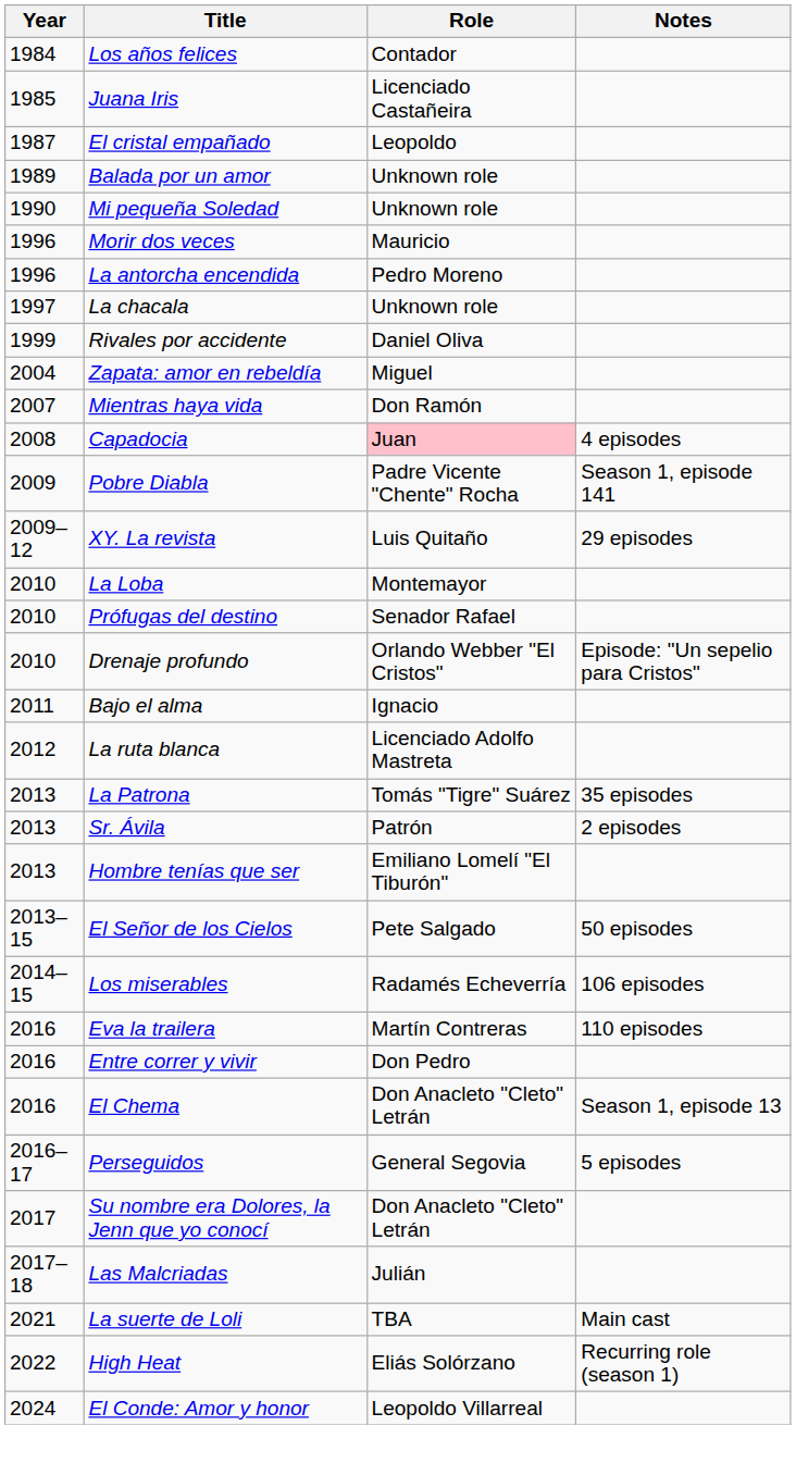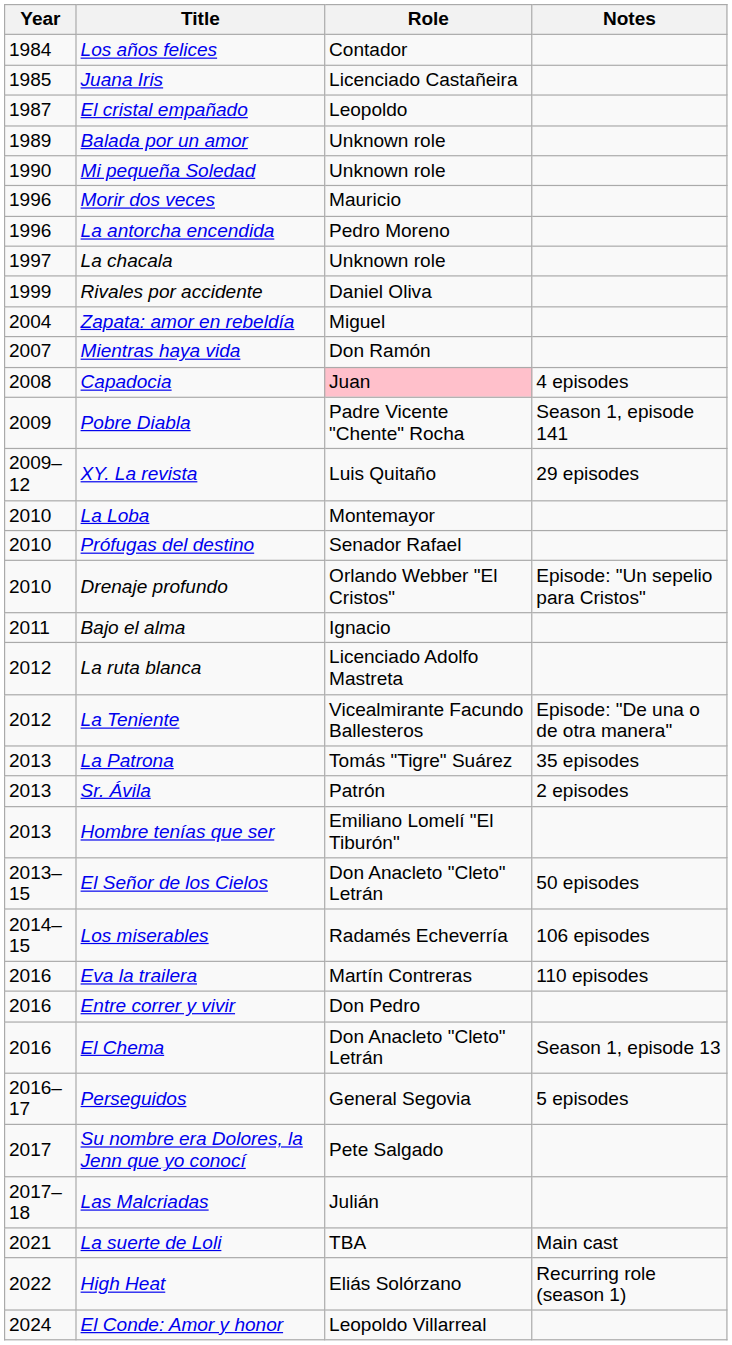 <table class="wikitable sortable">
 <tr>
 <th>Year</th>
 <th>Title</th>
 <th>Role</th>
 <th class="unsortable">Notes</th>
 </tr>
 <tr>
 <td>1984</td>
 <td><em><a href='#'>Los años felices</a></em></td>
 <td>Contador</td>
 <td></td>
 </tr>
 <tr>
 <td>1985</td>
 <td><em><a href='#'>Juana Iris</a></em></td>
 <td>Licenciado Castañeira</td>
 <td></td>
 </tr>
 <tr>
 <td>1987</td>
 <td><em><a href='#'>El cristal empañado</a></em></td>
 <td>Leopoldo</td>
 <td></td>
 </tr>
 <tr>
 <td>1989</td>
 <td><em><a href='#'>Balada por un amor</a></em></td>
 <td>Unknown role</td>
 <td></td>
 </tr>
 <tr>
 <td>1990</td>
 <td><em><a href='#'>Mi pequeña Soledad</a></em></td>
 <td>Unknown role</td>
 <td></td>
 </tr>
 <tr>
 <td>1996</td>
 <td><em><a href='#'>Morir dos veces</a></em></td>
 <td>Mauricio</td>
 <td></td>
 </tr>
 <tr>
 <td>1996</td>
 <td><em><a href='#'>La antorcha encendida</a></em></td>
 <td>Pedro Moreno</td>
 <td></td>
 </tr>
 <tr>
 <td>1997</td>
 <td><em>La chacala</em></td>
 <td>Unknown role</td>
 <td></td>
 </tr>
 <tr>
 <td>1999</td>
 <td><em>Rivales por accidente</em></td>
 <td>Daniel Oliva</td>
 <td></td>
 </tr>
 <tr>
 <td>2004</td>
 <td><em><a href='#'>Zapata: amor en rebeldía</a></em></td>
 <td>Miguel</td>
 <td></td>
 </tr>
 <tr>
 <td>2007</td>
 <td><em><a href='#'>Mientras haya vida</a></em></td>
 <td>Don Ramón</td>
 <td></td>
 </tr>
 <tr>
 <td>2008</td>
 <td><em><a href='#'>Capadocia</a></em></td>
 <td style="background: pink;">Juan</td>
 <td>4 episodes</td>
 </tr>
 <tr>
 <td>2009</td>
 <td><em><a href='#'>Pobre Diabla</a></em></td>
 <td>Padre Vicente "Chente" Rocha</td>
 <td>Season 1, episode 141</td>
 </tr>
 <tr>
 <td>2009–12</td>
 <td><em><a href='#'>XY. La revista</a></em></td>
 <td>Luis Quitaño</td>
 <td>29 episodes</td>
 </tr>
 <tr>
 <td>2010</td>
 <td><em><a href='#'>La Loba</a></em></td>
 <td>Montemayor</td>
 <td></td>
 </tr>
 <tr>
 <td>2010</td>
 <td><em><a href='#'>Prófugas del destino</a></em></td>
 <td>Senador Rafael</td>
 <td></td>
 </tr>
 <tr>
 <td>2010</td>
 <td><em>Drenaje profundo</em></td>
 <td>Orlando Webber "El Cristos"</td>
 <td>Episode: "Un sepelio para Cristos"</td>
 </tr>
 <tr>
 <td>2011</td>
 <td><em>Bajo el alma</em></td>
 <td>Ignacio</td>
 <td></td>
 </tr>
 <tr>
 <td>2012</td>
 <td><em>La ruta blanca</em></td>
 <td>Licenciado Adolfo Mastreta</td>
 <td></td>
 </tr>
 <tr>
+<td>2012</td>
+<td><em><a href='#'>La Teniente</a></em></td>
+<td>Vicealmirante Facundo Ballesteros</td>
+<td>Episode: "De una o de otra manera"</td>
+</tr>
+<tr>
 <td>2013</td>
 <td><em><a href='#'>La Patrona</a></em></td>
 <td>Tomás "Tigre" Suárez</td>
 <td>35 episodes</td>
 </tr>
 <tr>
 <td>2013</td>
 <td><em><a href='#'>Sr. Ávila</a></em></td>
 <td>Patrón</td>
 <td>2 episodes</td>
 </tr>
 <tr>
 <td>2013</td>
 <td><em><a href='#'>Hombre tenías que ser</a></em></td>
 <td>Emiliano Lomelí "El Tiburón"</td>
 <td></td>
 </tr>
 <tr>
 <td>2013–15</td>
 <td><em><a href='#'>El Señor de los Cielos</a></em></td>
-<td>Pete Salgado</td>
+<td>Don Anacleto "Cleto" Letrán</td>
 <td>50 episodes</td>
 </tr>
 <tr>
 <td>2014–15</td>
 <td><em><a href='#'>Los miserables</a></em></td>
 <td>Radamés Echeverría</td>
 <td>106 episodes</td>
 </tr>
 <tr>
 <td>2016</td>
 <td><em><a href='#'>Eva la trailera</a></em></td>
 <td>Martín Contreras</td>
 <td>110 episodes</td>
 </tr>
 <tr>
 <td>2016</td>
 <td><em><a href='#'>Entre correr y vivir</a></em></td>
 <td>Don Pedro</td>
 <td></td>
 </tr>
 <tr>
 <td>2016</td>
 <td><em><a href='#'>El Chema</a></em></td>
 <td>Don Anacleto "Cleto" Letrán</td>
 <td>Season 1, episode 13</td>
 </tr>
 <tr>
 <td>2016–17</td>
 <td><em><a href='#'>Perseguidos</a></em></td>
 <td>General Segovia</td>
 <td>5 episodes</td>
 </tr>
 <tr>
 <td>2017</td>
 <td><em><a href='#'>Su nombre era Dolores, la Jenn que yo conocí</a></em></td>
-<td>Don Anacleto "Cleto" Letrán</td>
+<td>Pete Salgado</td>
 <td></td>
 </tr>
 <tr>
 <td>2017–18</td>
 <td><em><a href='#'>Las Malcriadas</a></em></td>
 <td>Julián</td>
 <td></td>
 </tr>
 <tr>
 <td>2021</td>
 <td><em><a href='#'>La suerte de Loli</a></em></td>
 <td>TBA</td>
 <td>Main cast</td>
 </tr>
 <tr>
 <td>2022</td>
 <td><em><a href='#'>High Heat</a></em></td>
 <td>Eliás Solórzano</td>
 <td>Recurring role (season 1)</td>
 </tr>
 <tr>
 <td>2024</td>
 <td><em><a href='#'>El Conde: Amor y honor</a></em></td>
 <td>Leopoldo Villarreal</td>
 <td></td>
 </tr>
 </table>
